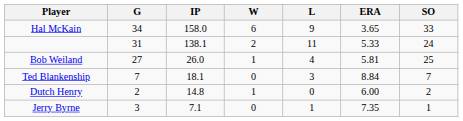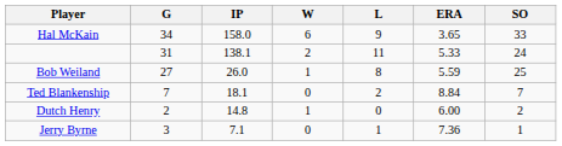 <table class="wikitable sortable">
 <tr>
 <th bgcolor="#DDDDFF" width="16%">Player</th>
 <th bgcolor="#DDDDFF" width="9%">G</th>
 <th bgcolor="#DDDDFF" width="9%">IP</th>
 <th bgcolor="#DDDDFF" width="9%">W</th>
 <th bgcolor="#DDDDFF" width="9%">L</th>
 <th bgcolor="#DDDDFF" width="9%">ERA</th>
 <th bgcolor="#DDDDFF" width="9%">SO</th>
 </tr>
 <tr align="center">
 <td><a href='#'>Hal McKain</a></td>
 <td>34</td>
 <td>158.0</td>
 <td>6</td>
 <td>9</td>
 <td>3.65</td>
 <td>33</td>
 </tr>
 <tr align=center>
 <td></td>
 <td>31</td>
 <td>138.1</td>
 <td>2</td>
 <td>11</td>
 <td>5.33</td>
 <td>24</td>
 </tr>
 <tr align="center">
 <td><a href='#'>Bob Weiland</a></td>
 <td>27</td>
 <td>26.0</td>
 <td>1</td>
-<td>4</td>
-<td>5.81</td>
+<td>8</td>
+<td>5.59</td>
 <td>25</td>
 </tr>
 <tr align=center>
 <td><a href='#'>Ted Blankenship</a></td>
 <td>7</td>
 <td>18.1</td>
 <td>0</td>
-<td>3</td>
+<td>2</td>
 <td>8.84</td>
 <td>7</td>
 </tr>
 <tr align=center>
 <td><a href='#'>Dutch Henry</a></td>
 <td>2</td>
 <td>14.8</td>
 <td>1</td>
 <td>0</td>
 <td>6.00</td>
 <td>2</td>
 </tr>
 <tr align=center>
 <td><a href='#'>Jerry Byrne</a></td>
 <td>3</td>
 <td>7.1</td>
 <td>0</td>
 <td>1</td>
-<td>7.35</td>
+<td>7.36</td>
 <td>1</td>
 </tr>
 </table>
